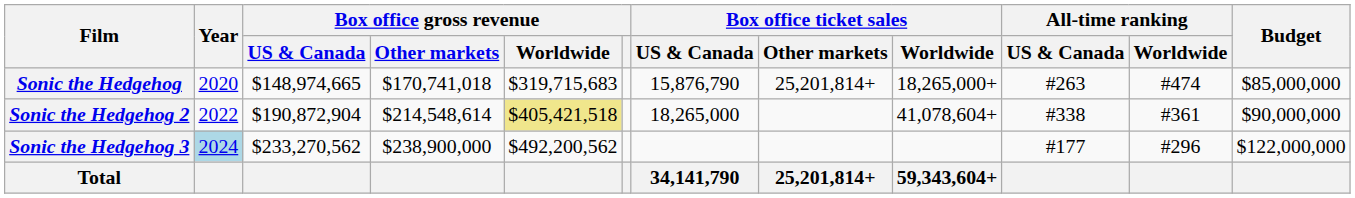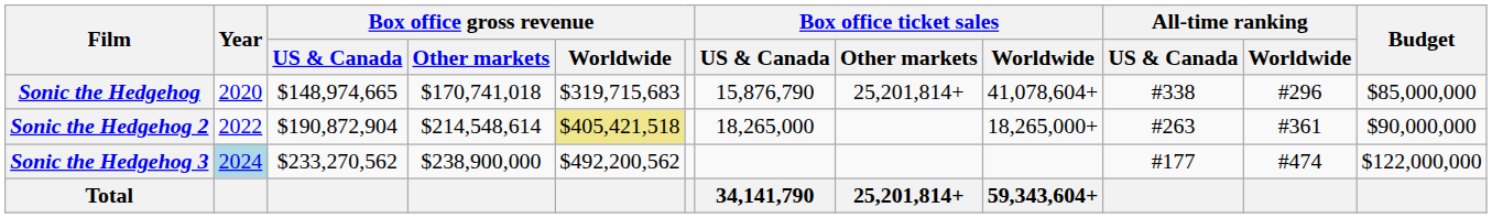 <table class="wikitable plainrowheaders" style="text-align:center;">
 <tr>
 <th rowspan="2">Film</th>
 <th rowspan="2">Year</th>
 <th colspan="4"><a href='#'>Box office</a> gross revenue</th>
 <th colspan="3"><a href='#'>Box office ticket sales</a></th>
 <th colspan="2">All-time ranking</th>
 <th rowspan="2">Budget</th>
 </tr>
 <tr>
 <th><a href='#'>US & Canada</a></th>
 <th><a href='#'>Other markets</a></th>
 <th>Worldwide</th>
 <th></th>
 <th>US & Canada</th>
 <th>Other markets</th>
 <th>Worldwide</th>
 <th>US & Canada</th>
 <th>Worldwide</th>
 </tr>
 <tr>
 <th scope="row"><em><a href='#'>Sonic the Hedgehog</a></em></th>
 <td><a href='#'>2020</a></td>
 <td>$148,974,665</td>
 <td>$170,741,018</td>
 <td>$319,715,683</td>
 <td></td>
 <td>15,876,790</td>
 <td>25,201,814+</td>
-<td>18,265,000+</td>
-<td>#263</td>
-<td>#474</td>
+<td>41,078,604+</td>
+<td>#338</td>
+<td>#296</td>
 <td>$85,000,000</td>
 </tr>
 <tr>
 <th scope="row"><em><a href='#'>Sonic the Hedgehog 2</a></em></th>
 <td><a href='#'>2022</a></td>
 <td>$190,872,904</td>
 <td>$214,548,614</td>
 <td style="background: khaki;">$405,421,518</td>
 <td></td>
 <td>18,265,000</td>
 <td></td>
-<td>41,078,604+</td>
-<td>#338</td>
+<td>18,265,000+</td>
+<td>#263</td>
 <td>#361</td>
 <td>$90,000,000</td>
 </tr>
 <tr>
 <th scope="row"><em><a href='#'>Sonic the Hedgehog 3</a></em></th>
 <td style="background: lightblue;"><a href='#'>2024</a></td>
 <td>$233,270,562</td>
 <td>$238,900,000</td>
 <td>$492,200,562</td>
 <td></td>
 <td></td>
 <td></td>
 <td></td>
 <td>#177</td>
-<td>#296</td>
+<td>#474</td>
 <td>$122,000,000</td>
 </tr>
 <tr>
 <th>Total</th>
 <th></th>
 <th></th>
 <th></th>
 <th></th>
 <th></th>
 <th>34,141,790</th>
 <th>25,201,814+</th>
 <th>59,343,604+</th>
 <th></th>
 <th></th>
 <th></th>
 </tr>
 </table>
